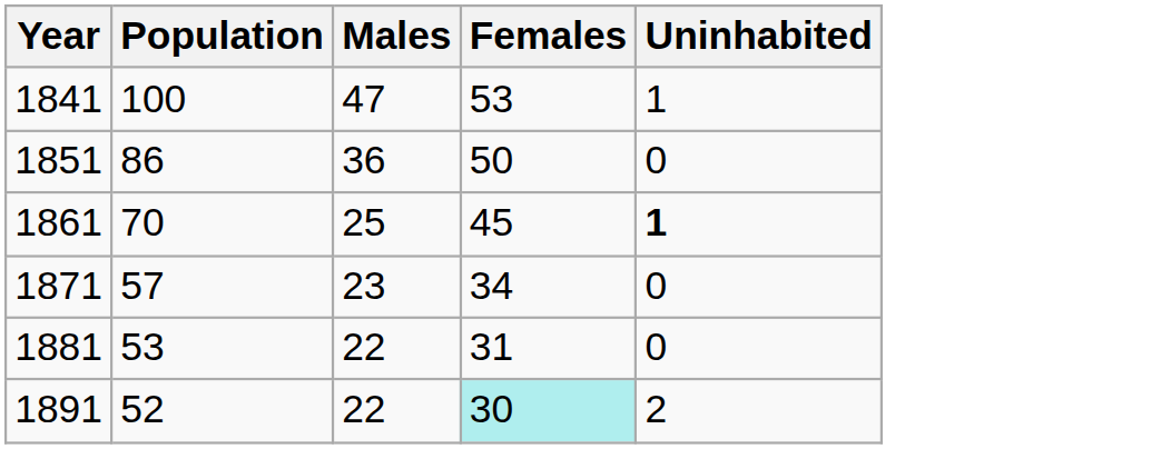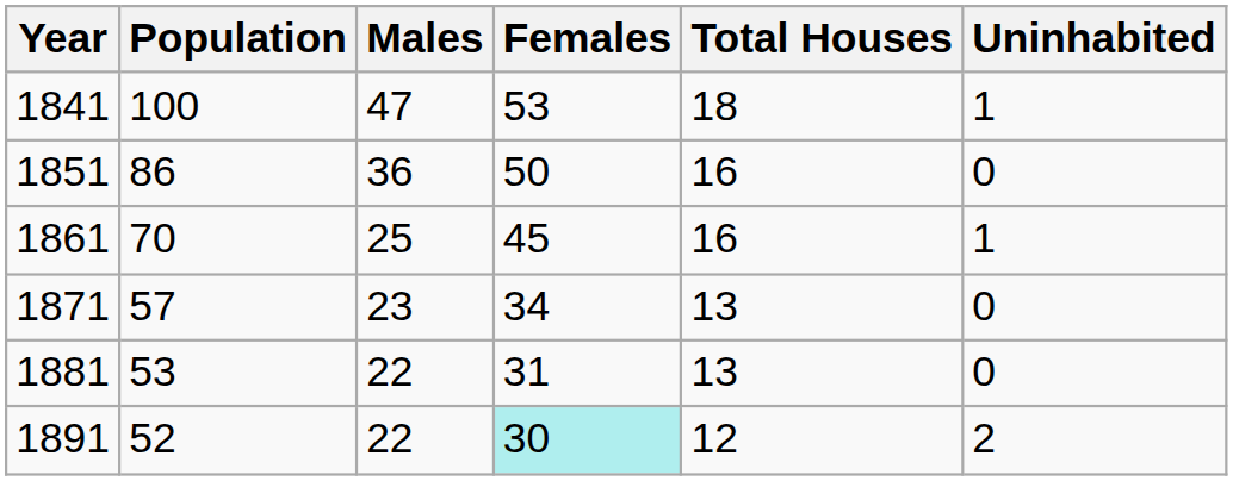 <table class="wikitable">
 <tr>
 <th>Year</th>
 <th>Population</th>
 <th>Males</th>
 <th>Females</th>
+<th>Total Houses</th>
 <th>Uninhabited</th>
 </tr>
 <tr>
 <td>1841</td>
 <td>100</td>
 <td>47</td>
 <td>53</td>
+<td>18</td>
 <td>1</td>
 </tr>
 <tr>
 <td>1851</td>
 <td>86</td>
 <td>36</td>
 <td>50</td>
+<td>16</td>
 <td>0</td>
 </tr>
 <tr>
 <td>1861</td>
 <td>70</td>
 <td>25</td>
 <td>45</td>
-<td><strong>1</strong></td>
+<td>16</td>
+<td>1</td>
 </tr>
 <tr>
 <td>1871</td>
 <td>57</td>
 <td>23</td>
 <td>34</td>
+<td>13</td>
 <td>0</td>
 </tr>
 <tr>
 <td>1881</td>
 <td>53</td>
 <td>22</td>
 <td>31</td>
+<td>13</td>
 <td>0</td>
 </tr>
 <tr>
 <td>1891</td>
 <td>52</td>
 <td>22</td>
 <td style="background: paleturquoise;">30</td>
+<td>12</td>
 <td>2</td>
 </tr>
 </table>
